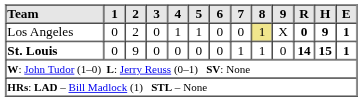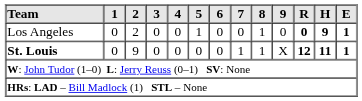 <table border=1 cellspacing=0 width=425 style="margin-left:3em;">
 <tr style="text-align:center; background-color:#e6e6e6;">
 <th align=left width=28%>Team</th>
 <th width=6%>1</th>
 <th width=6%>2</th>
 <th width=6%>3</th>
 <th width=6%>4</th>
 <th width=6%>5</th>
 <th width=6%>6</th>
 <th width=6%>7</th>
 <th width=6%>8</th>
 <th width=6%>9</th>
 <th width=6%>R</th>
 <th width=6%>H</th>
 <th width=6%>E</th>
 </tr>
 <tr style="text-align:center;">
 <td align=left>Los Angeles</td>
 <td>0</td>
 <td>2</td>
 <td>0</td>
-<td>1</td>
+<td>0</td>
 <td>1</td>
 <td>0</td>
 <td>0</td>
-<td style="background: khaki;">1</td>
-<td>X</td>
+<td>1</td>
+<td>0</td>
 <td><strong>0</strong></td>
 <td><strong>9</strong></td>
 <td><strong>1</strong></td>
 </tr>
 <tr style="text-align:center;">
 <td align=left><strong>St. Louis</strong></td>
 <td>0</td>
 <td>9</td>
 <td>0</td>
 <td>0</td>
 <td>0</td>
 <td>0</td>
 <td>1</td>
 <td>1</td>
-<td>0</td>
-<td><strong>14</strong></td>
-<td><strong>15</strong></td>
+<td>X</td>
+<td><strong>12</strong></td>
+<td><strong>11</strong></td>
 <td><strong>1</strong></td>
 </tr>
 <tr style="text-align:left;">
 <td colspan=13><small><strong>W</strong>: <a href='#'>John Tudor</a> (1–0)  <strong>L</strong>: <a href='#'>Jerry Reuss</a> (0–1)   <strong>SV</strong>: None</small></td>
 </tr>
 <tr style="text-align:left;">
 <td colspan=13><small><strong>HRs</strong>: <strong>LAD</strong> – <a href='#'>Bill Madlock</a> (1)   <strong>STL</strong> – None</small></td>
 </tr>
 </table>
